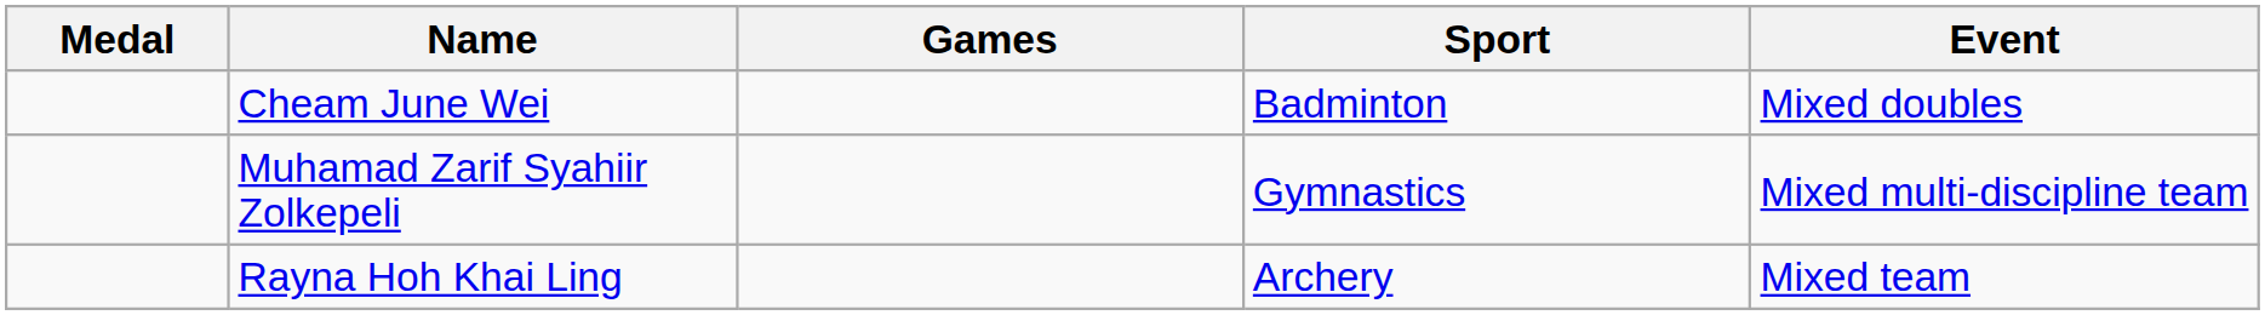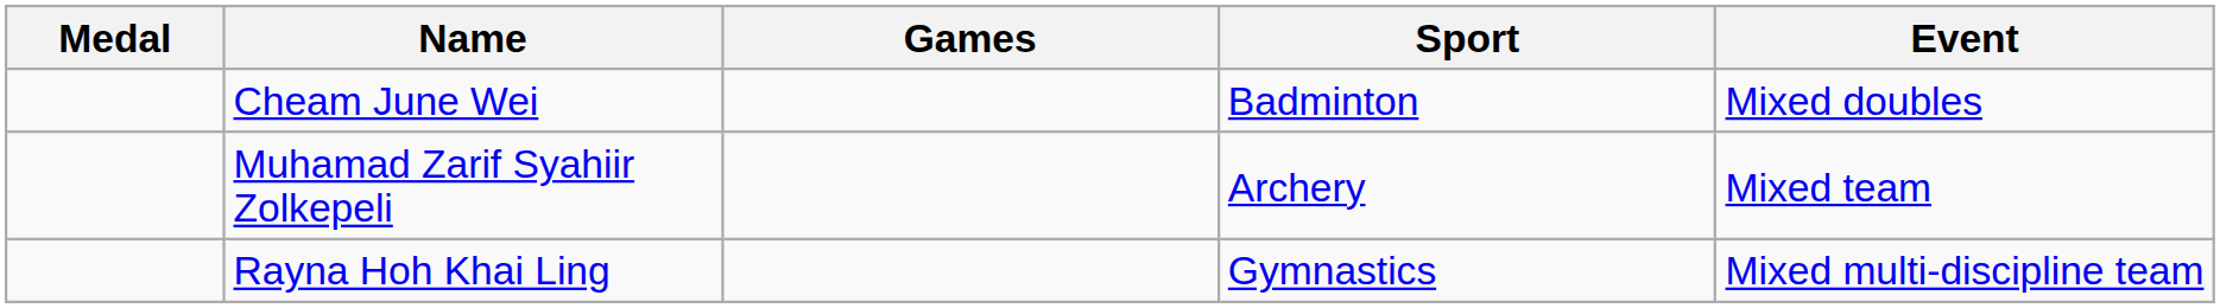 <table class="wikitable sortable" style="font-size: 95%">
 <tr>
 <th style="width:5em">Medal</th>
 <th style="width:12em">Name</th>
 <th style="width:12em">Games</th>
 <th style="width:12em">Sport</th>
 <th style="width:12em">Event</th>
 </tr>
 <tr>
 <td></td>
 <td><a href='#'>Cheam June Wei</a></td>
 <td></td>
 <td>  <a href='#'>Badminton</a></td>
 <td><a href='#'>Mixed doubles</a></td>
 </tr>
 <tr>
 <td></td>
 <td><a href='#'>Muhamad Zarif Syahiir Zolkepeli</a></td>
 <td></td>
-<td> <a href='#'>Gymnastics</a></td>
-<td><a href='#'>Mixed multi-discipline team</a></td>
+<td> <a href='#'>Archery</a></td>
+<td><a href='#'>Mixed team</a></td>
 </tr>
 <tr>
 <td></td>
 <td><a href='#'>Rayna Hoh Khai Ling</a></td>
 <td></td>
-<td> <a href='#'>Archery</a></td>
-<td><a href='#'>Mixed team</a></td>
+<td> <a href='#'>Gymnastics</a></td>
+<td><a href='#'>Mixed multi-discipline team</a></td>
 </tr>
 </table>
